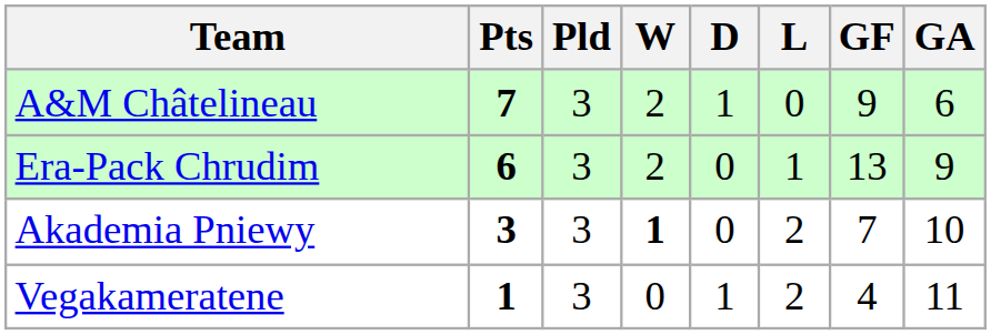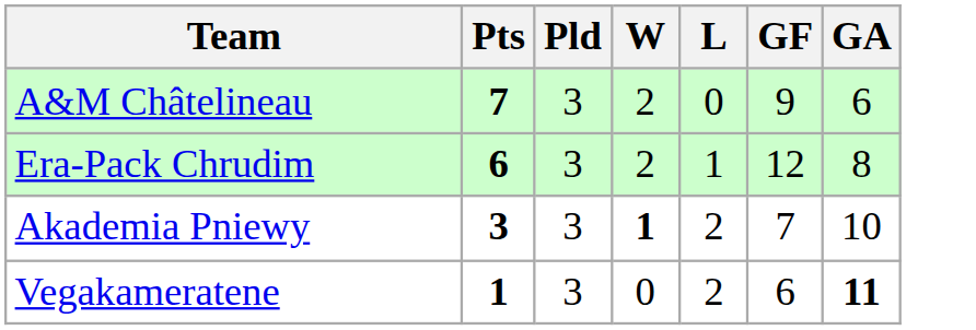 <table class="wikitable" style="text-align: center;">
 <tr>
 <th width="175">Team</th>
 <th width="20">Pts</th>
 <th width="20">Pld</th>
 <th width="20">W</th>
-<th width="20">D</th>
 <th width="20">L</th>
 <th width="20">GF</th>
 <th width="20">GA</th>
 </tr>
 <tr bgcolor=ccffcc>
 <td align="left"> <a href='#'>A&M Châtelineau</a></td>
 <td><strong>7</strong></td>
 <td>3</td>
 <td>2</td>
-<td>1</td>
 <td>0</td>
 <td>9</td>
 <td>6</td>
 </tr>
 <tr bgcolor=ccffcc>
 <td align="left"> <a href='#'>Era-Pack Chrudim</a></td>
 <td><strong>6</strong></td>
 <td>3</td>
 <td>2</td>
-<td>0</td>
 <td>1</td>
-<td>13</td>
-<td>9</td>
+<td>12</td>
+<td>8</td>
 </tr>
 <tr bgcolor=ffffff>
 <td align="left"> <a href='#'>Akademia Pniewy</a></td>
 <td><strong>3</strong></td>
 <td>3</td>
 <td><strong>1</strong></td>
-<td>0</td>
 <td>2</td>
 <td>7</td>
 <td>10</td>
 </tr>
 <tr bgcolor=ffffff>
 <td align="left"> <a href='#'>Vegakameratene</a></td>
 <td><strong>1</strong></td>
 <td>3</td>
 <td>0</td>
-<td>1</td>
 <td>2</td>
-<td>4</td>
-<td>11</td>
+<td>6</td>
+<td><strong>11</strong></td>
 </tr>
 </table>
